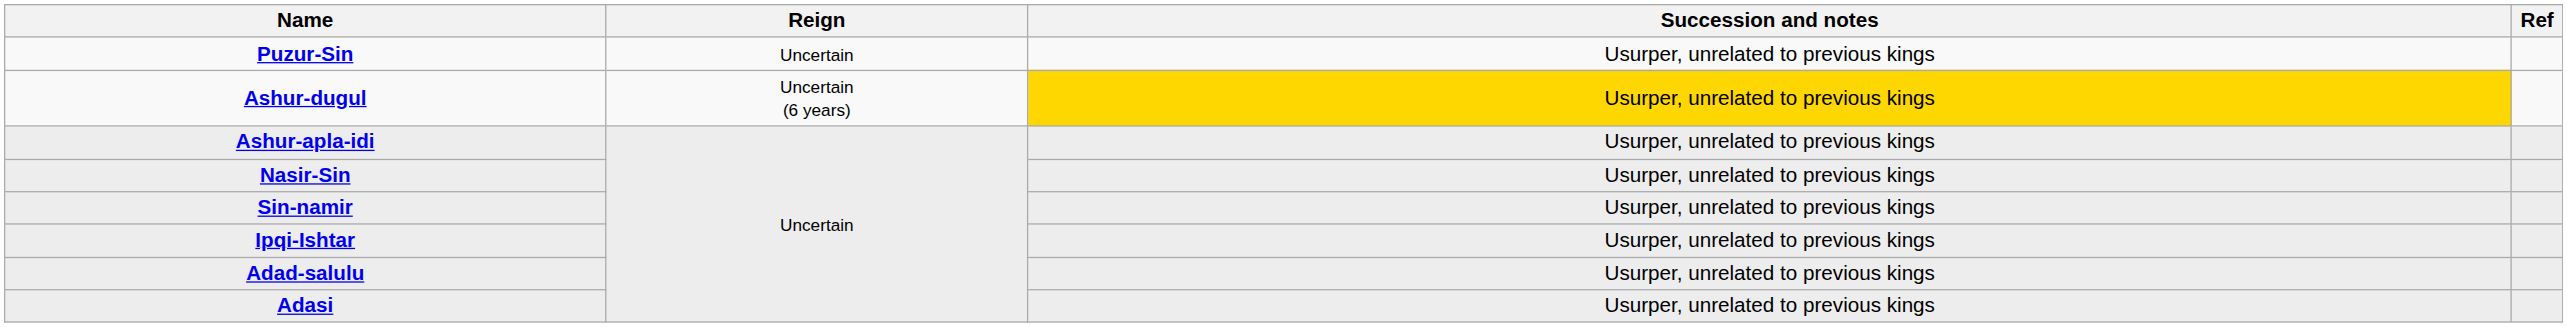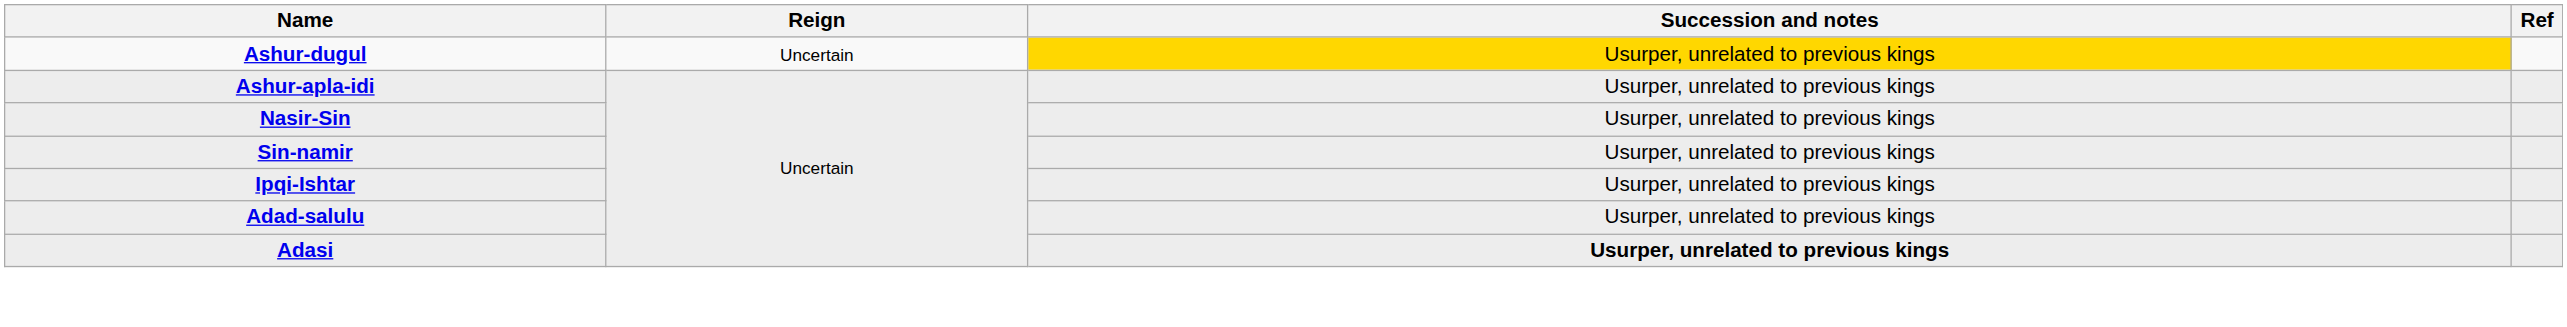 <table class="wikitable" style="text-align:center; width:100%;">
 <tr>
 <th width="23.5%">Name</th>
 <th width="16.5%">Reign</th>
 <th width="58%">Succession and notes</th>
 <th width="2%">Ref</th>
 </tr>
 <tr>
-<td><strong><a href='#'>Puzur-Sin</a></strong><br><small></small></td>
+<td><strong><a href='#'>Ashur-dugul</a></strong><br><small></small></td>
 <td><small>Uncertain</small></td>
-<td>Usurper, unrelated to previous kings</td>
-<td></td>
-</tr>
-<tr>
-<td><strong><a href='#'>Ashur-dugul</a></strong><br><small></small></td>
-<td><small>Uncertain<br>(6 years)</small></td>
 <td style="background: gold;">Usurper, unrelated to previous kings</td>
 <td></td>
 </tr>
 <tr>
 <td style="background:#ededed;"><strong><a href='#'>Ashur-apla-idi</a></strong><br><small></small></td>
 <td style="background:#ededed;" rowspan=6><small>Uncertain</small></td>
 <td style="background:#ededed;">Usurper, unrelated to previous kings</td>
 <td style="background:#ededed;"></td>
 </tr>
 <tr>
 <td style="background:#ededed;"><strong><a href='#'>Nasir-Sin</a></strong><br><small></small></td>
 <td style="background:#ededed;">Usurper, unrelated to previous kings</td>
 <td style="background:#ededed;"></td>
 </tr>
 <tr>
 <td style="background:#ededed;"><strong><a href='#'>Sin-namir</a></strong><br><small></small></td>
 <td style="background:#ededed;">Usurper, unrelated to previous kings</td>
 <td style="background:#ededed;"></td>
 </tr>
 <tr>
 <td style="background:#ededed;"><strong><a href='#'>Ipqi-Ishtar</a></strong><br><small></small></td>
 <td style="background:#ededed;">Usurper, unrelated to previous kings</td>
 <td style="background:#ededed;"></td>
 </tr>
 <tr>
 <td style="background:#ededed;"><strong><a href='#'>Adad-salulu</a></strong><br><small></small></td>
 <td style="background:#ededed;">Usurper, unrelated to previous kings</td>
 <td style="background:#ededed;"></td>
 </tr>
 <tr>
 <td style="background:#ededed;"><strong><a href='#'>Adasi</a></strong><br><small></small></td>
-<td style="background:#ededed;">Usurper, unrelated to previous kings</td>
+<td style="background:#ededed;"><strong>Usurper, unrelated to previous kings</strong></td>
 <td style="background:#ededed;"></td>
 </tr>
 </table>
